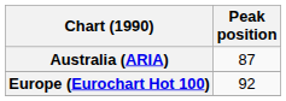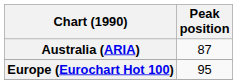 <table class="wikitable sortable plainrowheaders" style="text-align:center">
 <tr>
 <th scope="col">Chart (1990)</th>
 <th scope="col">Peak<br>position</th>
 </tr>
 <tr>
 <th scope="row">Australia (<a href='#'>ARIA</a>)</th>
 <td>87</td>
 </tr>
 <tr>
 </tr>
 <tr>
 <th scope="row">Europe (<a href='#'>Eurochart Hot 100</a>)</th>
-<td>92</td>
+<td>95</td>
 </tr>
 <tr>
 </tr>
 </table>
